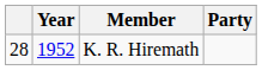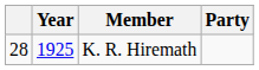 <table class="wikitable sortable">
 <tr>
 <th></th>
 <th>Year</th>
 <th>Member</th>
 <th colspan=2>Party</th>
 </tr>
 <tr>
 <td>28</td>
-<td><a href='#'>1952</a></td>
+<td><a href='#'>1925</a></td>
 <td>K. R. Hiremath</td>
 <td></td>
 </tr>
 </table>
